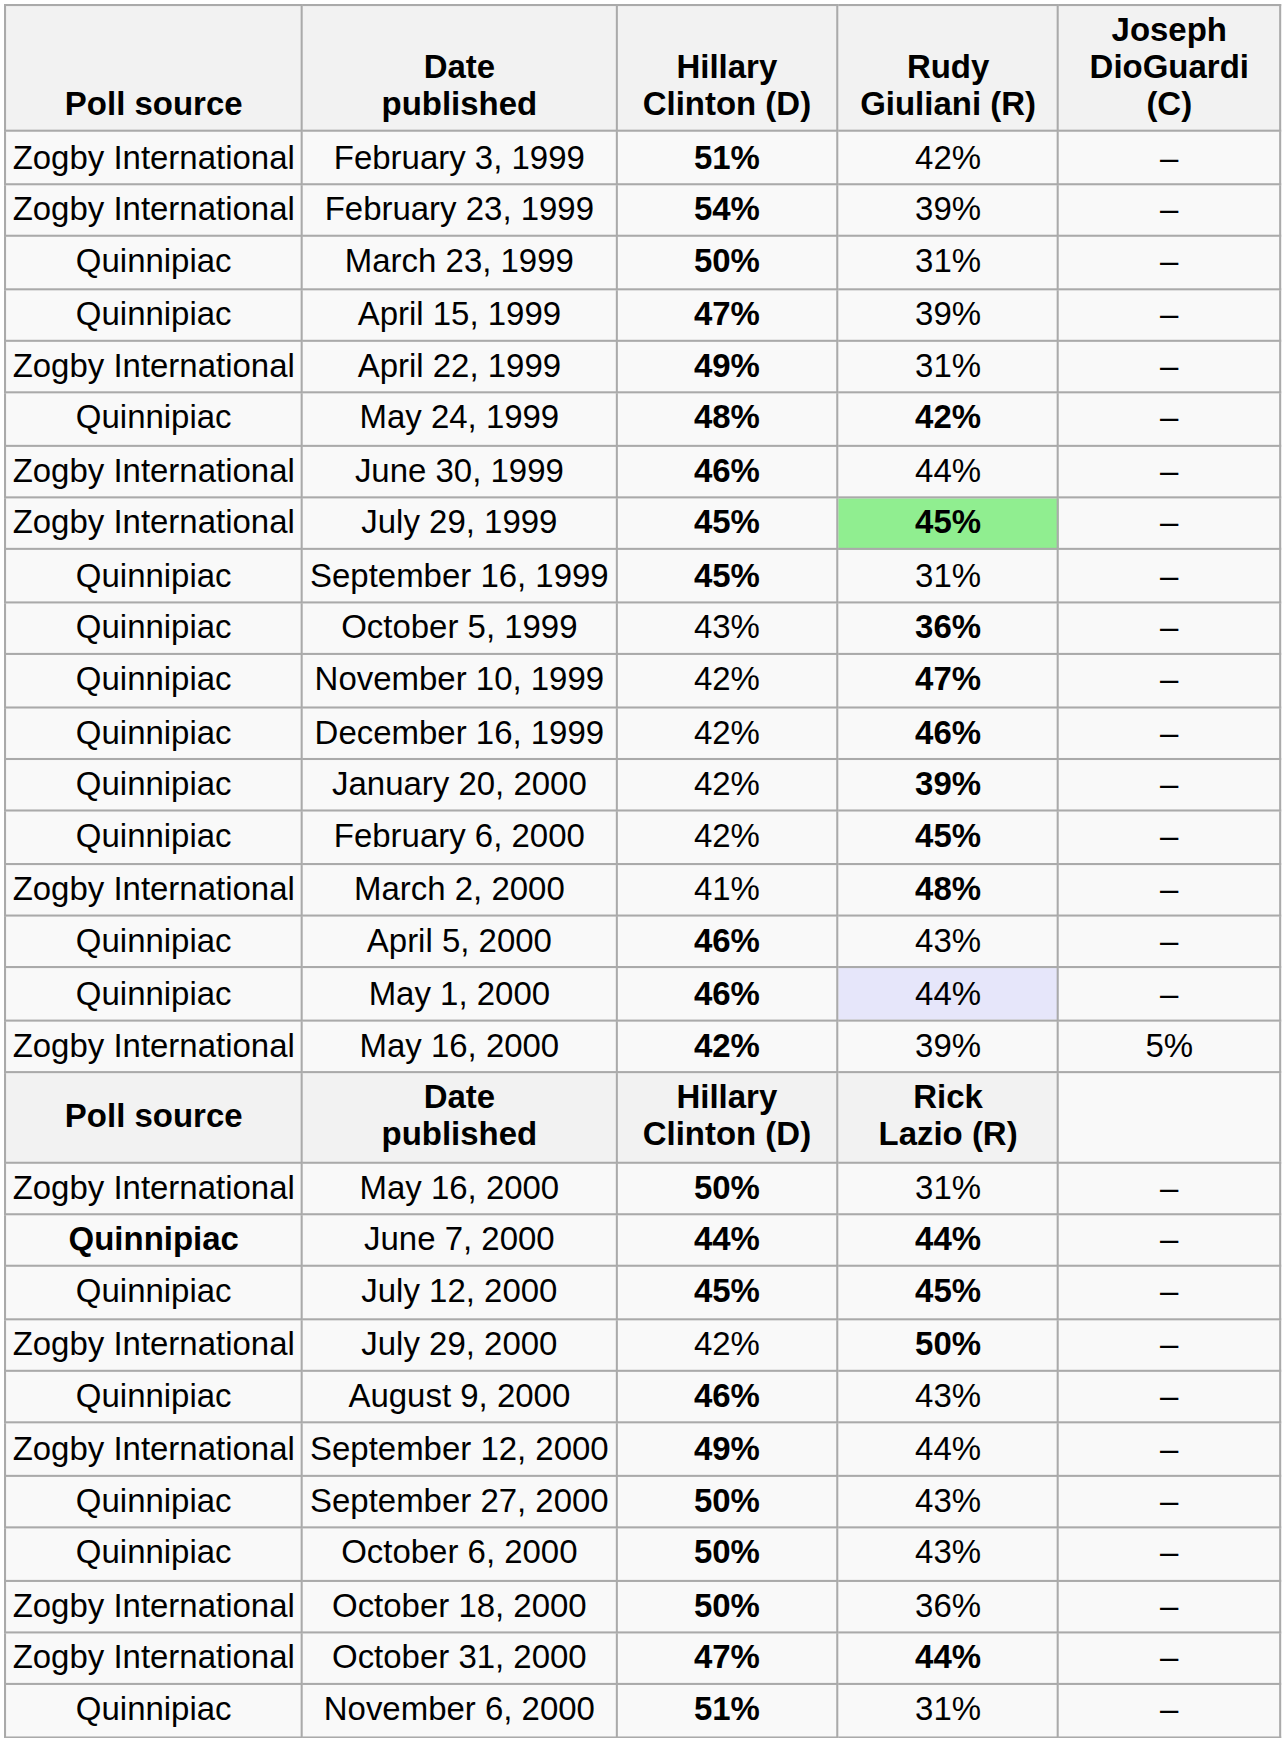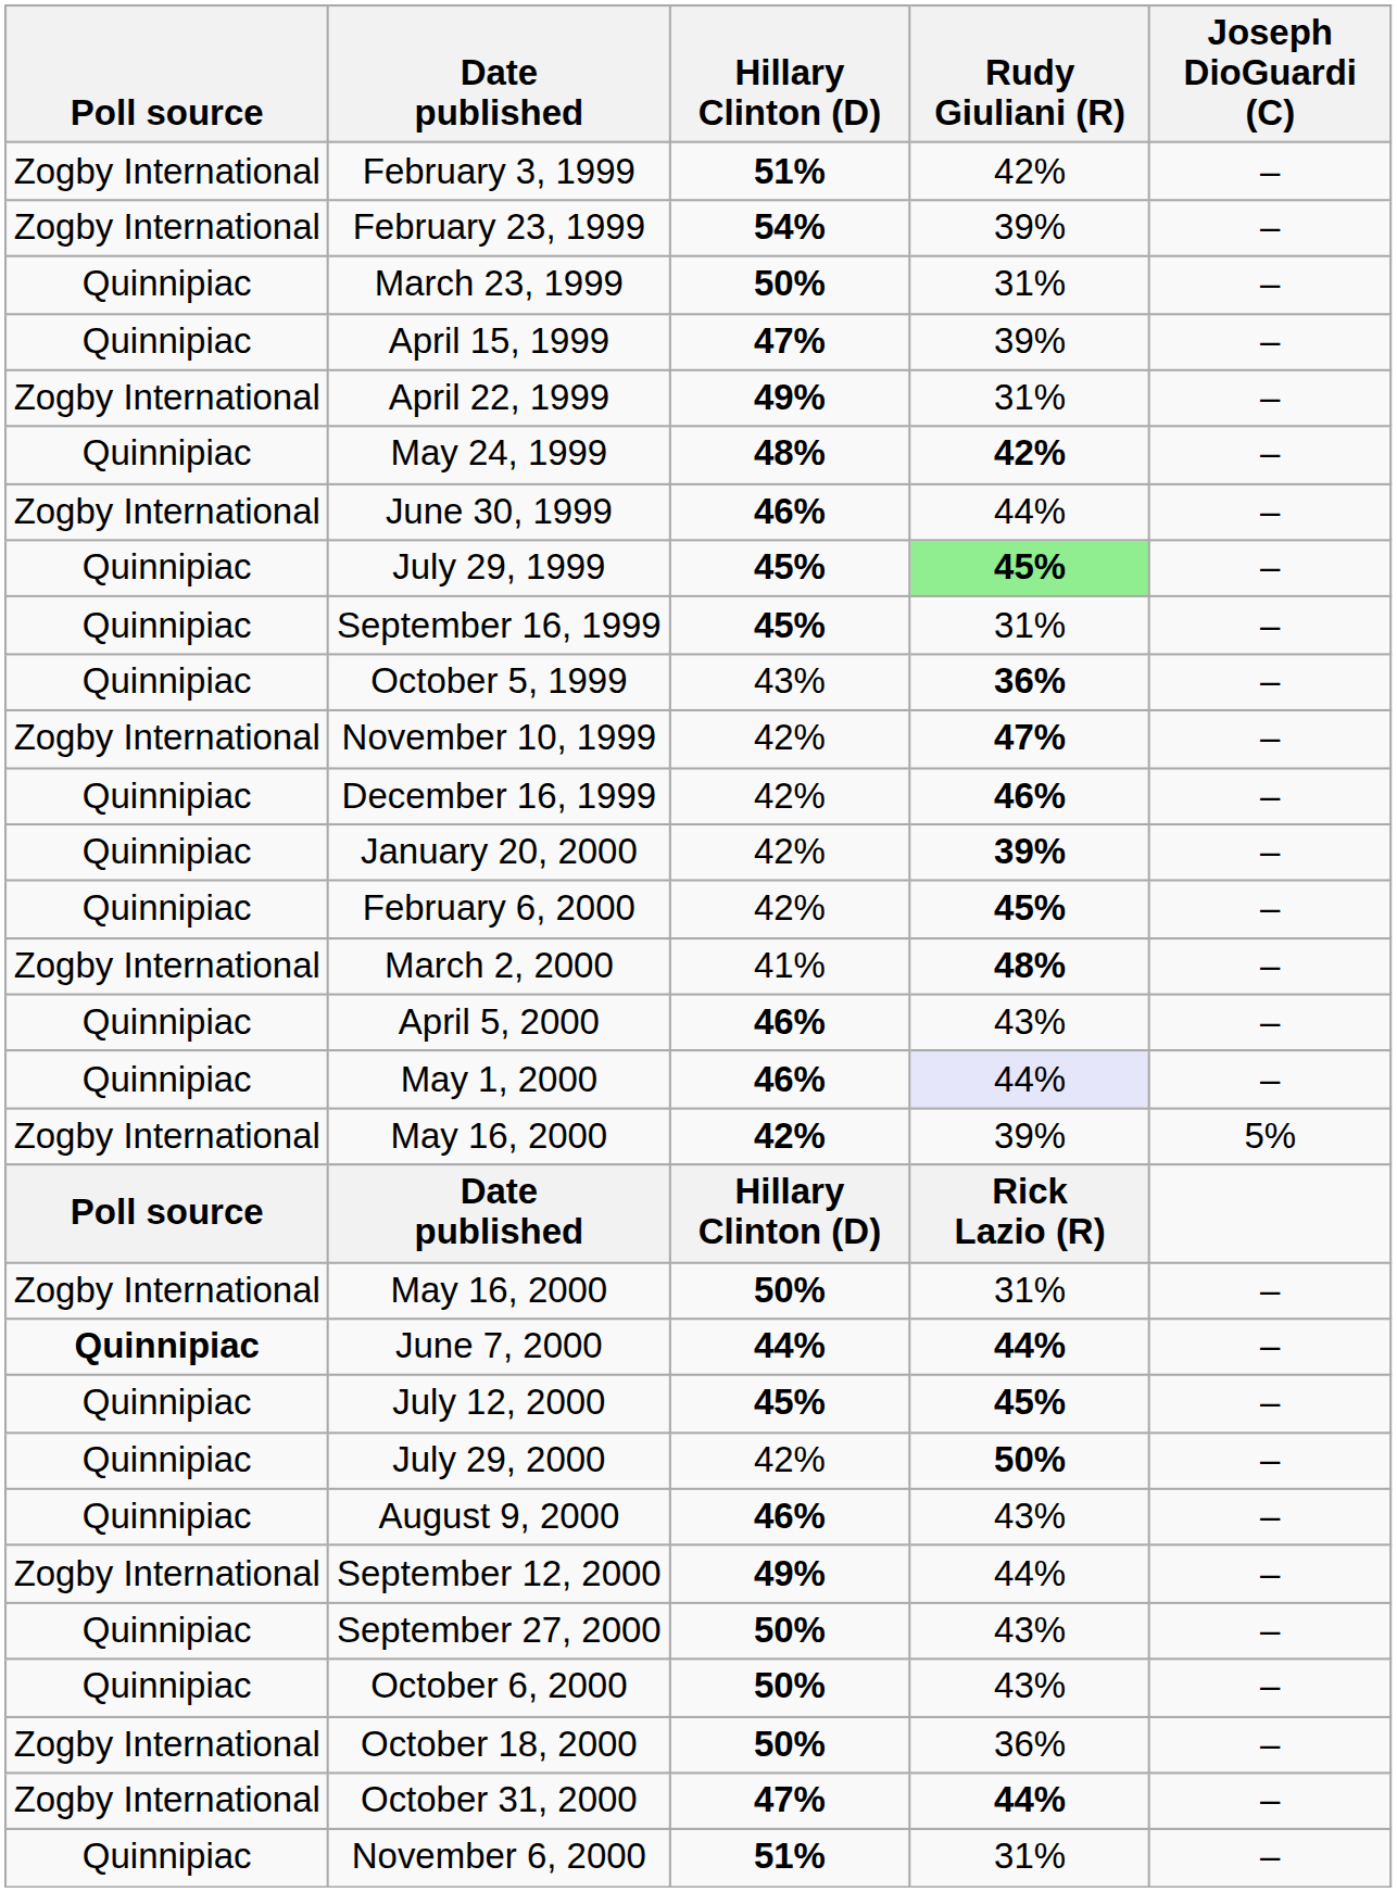 <table class="wikitable">
 <tr valign=bottom>
 <th>Poll source</th>
 <th>Date<br>published</th>
 <th style="width:100px;">Hillary<br>Clinton (D)</th>
 <th style="width:100px;">Rudy<br>Giuliani (R)</th>
 <th style="width:100px;">Joseph<br>DioGuardi (C)</th>
 </tr>
 <tr>
 <td align=center>Zogby International</td>
 <td align=center>February 3, 1999</td>
 <td align=center ><strong>51%</strong></td>
 <td align=center>42%</td>
 <td align=center>–</td>
 </tr>
 <tr>
 <td align=center>Zogby International</td>
 <td align=center>February 23, 1999</td>
 <td align=center ><strong>54%</strong></td>
 <td align=center>39%</td>
 <td align=center>–</td>
 </tr>
 <tr>
 <td align=center>Quinnipiac</td>
 <td align=center>March 23, 1999</td>
 <td align=center ><strong>50%</strong></td>
 <td align=center>31%</td>
 <td align=center>–</td>
 </tr>
 <tr>
 <td align=center>Quinnipiac</td>
 <td align=center>April 15, 1999</td>
 <td align=center ><strong>47%</strong></td>
 <td align=center>39%</td>
 <td align=center>–</td>
 </tr>
 <tr>
 <td align=center>Zogby International</td>
 <td align=center>April 22, 1999</td>
 <td align=center ><strong>49%</strong></td>
 <td align=center>31%</td>
 <td align=center>–</td>
 </tr>
 <tr>
 <td align=center>Quinnipiac</td>
 <td align=center>May 24, 1999</td>
 <td align=center ><strong>48%</strong></td>
 <td align=center><strong>42%</strong></td>
 <td align=center>–</td>
 </tr>
 <tr>
 <td align=center>Zogby International</td>
 <td align=center>June 30, 1999</td>
 <td align=center ><strong>46%</strong></td>
 <td align=center>44%</td>
 <td align=center>–</td>
 </tr>
 <tr>
-<td align=center>Zogby International</td>
+<td align=center>Quinnipiac</td>
 <td align=center>July 29, 1999</td>
 <td align=center ><strong>45%</strong></td>
 <td align=center  style="background: lightgreen;"><strong>45%</strong></td>
 <td align=center>–</td>
 </tr>
 <tr>
 <td align=center>Quinnipiac</td>
 <td align=center>September 16, 1999</td>
 <td align=center ><strong>45%</strong></td>
 <td align=center>31%</td>
 <td align=center>–</td>
 </tr>
 <tr>
 <td align=center>Quinnipiac</td>
 <td align=center>October 5, 1999</td>
 <td align=center>43%</td>
 <td align=center ><strong>36%</strong></td>
 <td align=center>–</td>
 </tr>
 <tr>
-<td align=center>Quinnipiac</td>
+<td align=center>Zogby International</td>
 <td align=center>November 10, 1999</td>
 <td align=center>42%</td>
 <td align=center ><strong>47%</strong></td>
 <td align=center>–</td>
 </tr>
 <tr>
 <td align=center>Quinnipiac</td>
 <td align=center>December 16, 1999</td>
 <td align=center>42%</td>
 <td align=center ><strong>46%</strong></td>
 <td align=center>–</td>
 </tr>
 <tr>
 <td align=center>Quinnipiac</td>
 <td align=center>January 20, 2000</td>
 <td align=center>42%</td>
 <td align=center ><strong>39%</strong></td>
 <td align=center>–</td>
 </tr>
 <tr>
 <td align=center>Quinnipiac</td>
 <td align=center>February 6, 2000</td>
 <td align=center>42%</td>
 <td align=center ><strong>45%</strong></td>
 <td align=center>–</td>
 </tr>
 <tr>
 <td align=center>Zogby International</td>
 <td align=center>March 2, 2000</td>
 <td align=center>41%</td>
 <td align=center ><strong>48%</strong></td>
 <td align=center>–</td>
 </tr>
 <tr>
 <td align=center>Quinnipiac</td>
 <td align=center>April 5, 2000</td>
 <td align=center ><strong>46%</strong></td>
 <td align=center>43%</td>
 <td align=center>–</td>
 </tr>
 <tr>
 <td align=center>Quinnipiac</td>
 <td align=center>May 1, 2000</td>
 <td align=center ><strong>46%</strong></td>
 <td align=center style="background: lavender;">44%</td>
 <td align=center>–</td>
 </tr>
 <tr>
 <td align=center>Zogby International</td>
 <td align=center>May 16, 2000</td>
 <td align=center ><strong>42%</strong></td>
 <td align=center>39%</td>
 <td align=center>5%</td>
 </tr>
 <tr>
 <th>Poll source</th>
 <th>Date<br>published</th>
 <th style="width:100px;">Hillary<br>Clinton (D)</th>
 <th style="width:100px;">Rick<br>Lazio (R)</th>
 </tr>
 <tr>
 <td align=center>Zogby International</td>
 <td align=center>May 16, 2000</td>
 <td align=center ><strong>50%</strong></td>
 <td align=center>31%</td>
 <td align=center>–</td>
 </tr>
 <tr>
 <td align=center><strong>Quinnipiac</strong></td>
 <td align=center>June 7, 2000</td>
 <td align=center ><strong>44%</strong></td>
 <td align=center ><strong>44%</strong></td>
 <td align=center>–</td>
 </tr>
 <tr>
 <td align=center>Quinnipiac</td>
 <td align=center>July 12, 2000</td>
 <td align=center ><strong>45%</strong></td>
 <td align=center ><strong>45%</strong></td>
 <td align=center>–</td>
 </tr>
 <tr>
-<td align=center>Zogby International</td>
+<td align=center>Quinnipiac</td>
 <td align=center>July 29, 2000</td>
 <td align=center>42%</td>
 <td align=center ><strong>50%</strong></td>
 <td align=center>–</td>
 </tr>
 <tr>
 <td align=center>Quinnipiac</td>
 <td align=center>August 9, 2000</td>
 <td align=center ><strong>46%</strong></td>
 <td align=center>43%</td>
 <td align=center>–</td>
 </tr>
 <tr>
 <td align=center>Zogby International</td>
 <td align=center>September 12, 2000</td>
 <td align=center ><strong>49%</strong></td>
 <td align=center>44%</td>
 <td align=center>–</td>
 </tr>
 <tr>
 <td align=center>Quinnipiac</td>
 <td align=center>September 27, 2000</td>
 <td align=center ><strong>50%</strong></td>
 <td align=center>43%</td>
 <td align=center>–</td>
 </tr>
 <tr>
 <td align=center>Quinnipiac</td>
 <td align=center>October 6, 2000</td>
 <td align=center ><strong>50%</strong></td>
 <td align=center>43%</td>
 <td align=center>–</td>
 </tr>
 <tr>
 <td align=center>Zogby International</td>
 <td align=center>October 18, 2000</td>
 <td align=center ><strong>50%</strong></td>
 <td align=center>36%</td>
 <td align=center>–</td>
 </tr>
 <tr>
 <td align=center>Zogby International</td>
 <td align=center>October 31, 2000</td>
 <td align=center ><strong>47%</strong></td>
 <td align=center><strong>44%</strong></td>
 <td align=center>–</td>
 </tr>
 <tr>
 <td align=center>Quinnipiac</td>
 <td align=center>November 6, 2000</td>
 <td align=center ><strong>51%</strong></td>
 <td align=center>31%</td>
 <td align=center>–</td>
 </tr>
 </table>
